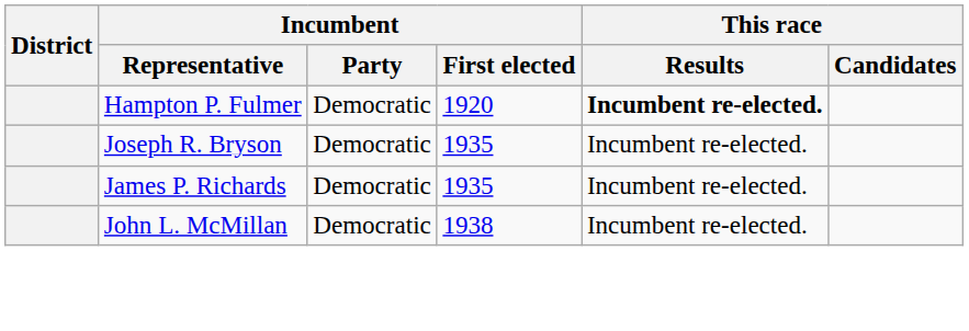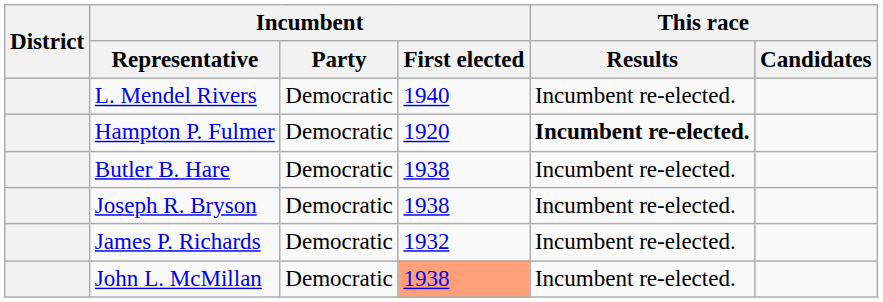 <table class=wikitable>
 <tr>
 <th rowspan=2>District</th>
 <th colspan=3>Incumbent</th>
 <th colspan=2>This race</th>
 </tr>
 <tr>
 <th>Representative</th>
 <th>Party</th>
 <th>First elected</th>
 <th>Results</th>
 <th>Candidates</th>
 </tr>
 <tr>
 <th></th>
+<td><a href='#'>L. Mendel Rivers</a></td>
+<td>Democratic</td>
+<td><a href='#'>1940</a></td>
+<td>Incumbent re-elected.</td>
+<td nowrap></td>
+</tr>
+<tr>
+<th></th>
 <td><a href='#'>Hampton P. Fulmer</a></td>
 <td>Democratic</td>
 <td><a href='#'>1920</a></td>
 <td><strong>Incumbent re-elected.</strong></td>
 <td nowrap></td>
 </tr>
 <tr>
 <th></th>
+<td><a href='#'>Butler B. Hare</a></td>
+<td>Democratic</td>
+<td><a href='#'>1938</a></td>
+<td>Incumbent re-elected.</td>
+<td nowrap></td>
+</tr>
+<tr>
+<th></th>
 <td><a href='#'>Joseph R. Bryson</a></td>
 <td>Democratic</td>
-<td><a href='#'>1935</a></td>
+<td><a href='#'>1938</a></td>
 <td>Incumbent re-elected.</td>
 <td nowrap></td>
 </tr>
 <tr>
 <th></th>
 <td><a href='#'>James P. Richards</a></td>
 <td>Democratic</td>
-<td><a href='#'>1935</a></td>
+<td><a href='#'>1932</a></td>
 <td>Incumbent re-elected.</td>
 <td nowrap></td>
 </tr>
 <tr>
 <th></th>
 <td><a href='#'>John L. McMillan</a></td>
 <td>Democratic</td>
-<td><a href='#'>1938</a></td>
+<td style="background: lightsalmon;"><a href='#'>1938</a></td>
 <td>Incumbent re-elected.</td>
 <td nowrap></td>
 </tr>
 </table>
